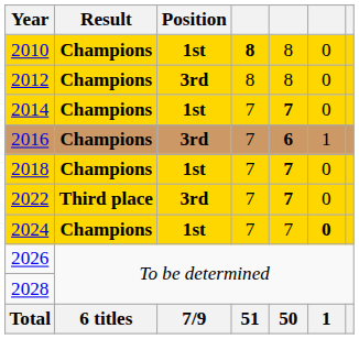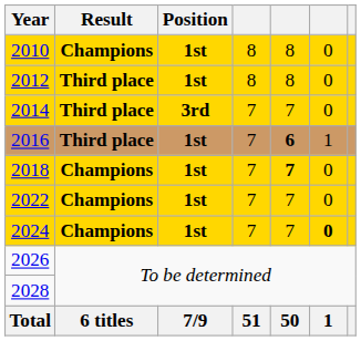 <table class="wikitable" style="text-align:center">
 <tr>
 <th>Year</th>
 <th>Result</th>
 <th>Position</th>
 <th width=25px></th>
 <th width=25px></th>
 <th width=25px></th>
 <th></th>
 </tr>
 <tr style="background:gold;">
 <td> <a href='#'>2010</a></td>
 <td><strong>Champions</strong></td>
 <td><strong>1st</strong></td>
-<td><strong>8</strong></td>
+<td>8</td>
 <td>8</td>
 <td>0</td>
 <td></td>
 </tr>
 <tr style="background:gold;">
 <td> <a href='#'>2012</a></td>
-<td><strong>Champions</strong></td>
-<td><strong>3rd</strong></td>
+<td><strong>Third place</strong></td>
+<td><strong>1st</strong></td>
 <td>8</td>
 <td>8</td>
 <td>0</td>
 <td></td>
 </tr>
 <tr style="background:gold;">
 <td> <a href='#'>2014</a></td>
-<td><strong>Champions</strong></td>
-<td><strong>1st</strong></td>
+<td><strong>Third place</strong></td>
+<td><strong>3rd</strong></td>
 <td>7</td>
-<td><strong>7</strong></td>
+<td>7</td>
 <td>0</td>
 <td></td>
 </tr>
 <tr style="background:#c96;">
 <td> <a href='#'>2016</a></td>
-<td><strong>Champions</strong></td>
-<td><strong>3rd</strong></td>
+<td><strong>Third place</strong></td>
+<td><strong>1st</strong></td>
 <td>7</td>
 <td><strong>6</strong></td>
 <td>1</td>
 <td></td>
 </tr>
 <tr style="background:gold;">
 <td> <a href='#'>2018</a></td>
 <td><strong>Champions</strong></td>
 <td><strong>1st</strong></td>
 <td>7</td>
 <td><strong>7</strong></td>
 <td>0</td>
 <td></td>
 </tr>
 <tr style="background:gold;">
 <td> <a href='#'>2022</a></td>
-<td><strong>Third place</strong></td>
-<td><strong>3rd</strong></td>
+<td><strong>Champions</strong></td>
+<td><strong>1st</strong></td>
 <td>7</td>
-<td><strong>7</strong></td>
+<td>7</td>
 <td>0</td>
 <td></td>
 </tr>
 <tr style="background:gold;">
 <td> <a href='#'>2024</a></td>
 <td><strong>Champions</strong></td>
 <td><strong>1st</strong></td>
 <td>7</td>
 <td>7</td>
 <td><strong>0</strong></td>
 <td></td>
 </tr>
 <tr>
 <td> <a href='#'>2026</a></td>
 <td colspan=6 rowspan=2><em>To be determined</em></td>
 </tr>
 <tr>
 <td> <a href='#'>2028</a></td>
 </tr>
 <tr>
 <th>Total</th>
 <th>6 titles</th>
 <th>7/9</th>
 <th>51</th>
 <th>50</th>
 <th>1</th>
 <th></th>
 </tr>
 </table>
